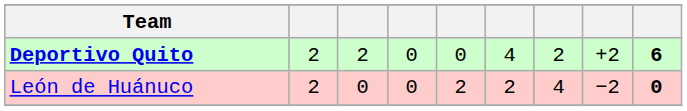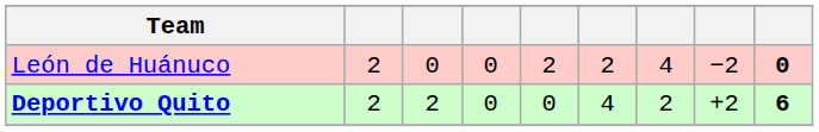 <table class="wikitable" style="text-align:center;">
 <tr>
 </tr>
 <tr>
 <th width="175">Team</th>
 <th width="25"></th>
 <th width="25"></th>
 <th width="25"></th>
 <th width="25"></th>
 <th width="25"></th>
 <th width="25"></th>
 <th width="25"></th>
 <th width="25"></th>
 </tr>
+<tr bgcolor=FFCCCC>
+<td align=left> <a href='#'>León de Huánuco</a></td>
+<td>2</td>
+<td>0</td>
+<td>0</td>
+<td>2</td>
+<td>2</td>
+<td>4</td>
+<td>−2</td>
+<td><strong>0</strong></td>
+</tr>
 <tr bgcolor=CCFFCC>
 <td align=left> <strong><a href='#'>Deportivo Quito</a></strong></td>
 <td>2</td>
 <td>2</td>
 <td>0</td>
 <td>0</td>
 <td>4</td>
 <td>2</td>
 <td>+2</td>
 <td><strong>6</strong></td>
 </tr>
-<tr bgcolor=FFCCCC>
-<td align=left> <a href='#'>León de Huánuco</a></td>
-<td>2</td>
-<td>0</td>
-<td>0</td>
-<td>2</td>
-<td>2</td>
-<td>4</td>
-<td>−2</td>
-<td><strong>0</strong></td>
-</tr>
 <tr>
 </tr>
 </table>
